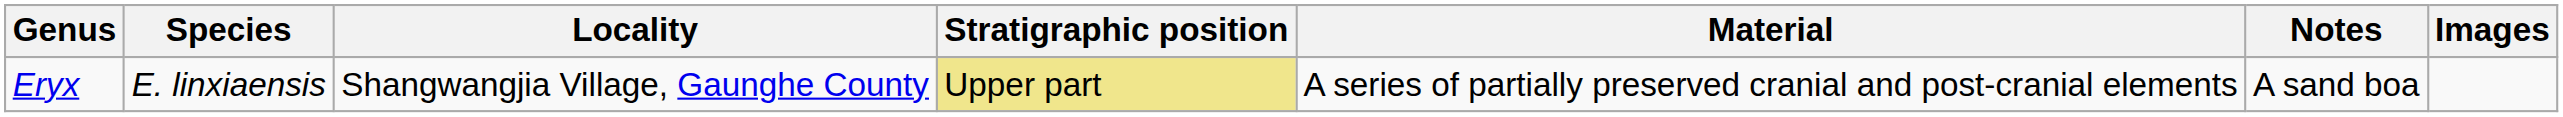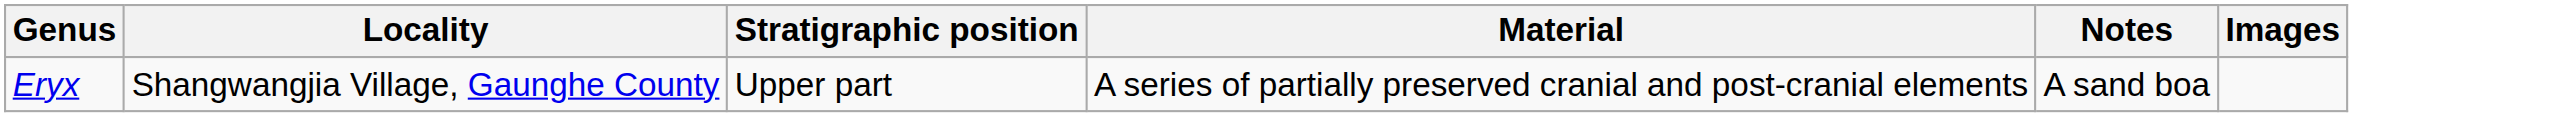 <table class="wikitable">
 <tr>
 <th>Genus</th>
-<th>Species</th>
 <th>Locality</th>
 <th>Stratigraphic position</th>
 <th>Material</th>
 <th>Notes</th>
 <th>Images</th>
 </tr>
 <tr>
 <td><em><a href='#'>Eryx</a></em></td>
-<td><em>E. linxiaensis</em></td>
 <td>Shangwangjia Village, <a href='#'>Gaunghe County</a></td>
-<td style="background: khaki;">Upper part</td>
+<td>Upper part</td>
 <td>A series of partially preserved cranial and post-cranial elements</td>
 <td>A sand boa</td>
 <td></td>
 </tr>
 </table>
